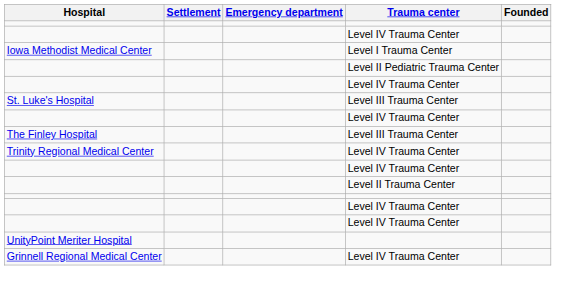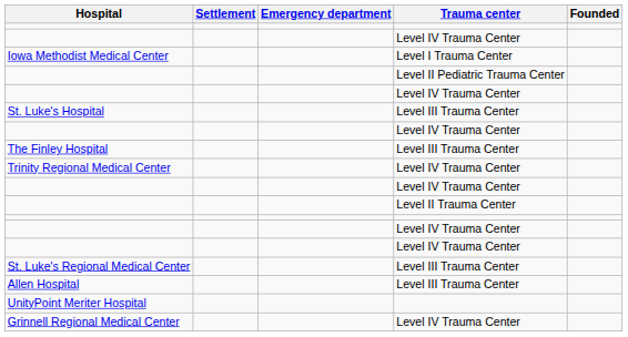 <table class="wikitable sortable">
 <tr>
 <th>Hospital</th>
 <th><a href='#'>Settlement</a></th>
 <th><a href='#'>Emergency department</a></th>
 <th><a href='#'>Trauma center</a></th>
 <th>Founded</th>
 </tr>
 <tr>
 <td></td>
 <td></td>
 <td></td>
 <td></td>
 <td></td>
 </tr>
 <tr>
 <td></td>
 <td></td>
 <td></td>
 <td>Level IV Trauma Center</td>
 <td></td>
 </tr>
 <tr>
 <td><a href='#'>Iowa Methodist Medical Center</a></td>
 <td></td>
 <td></td>
 <td>Level I Trauma Center</td>
 <td></td>
 </tr>
 <tr>
 <td></td>
 <td></td>
 <td></td>
 <td>Level II Pediatric Trauma Center</td>
 <td></td>
 </tr>
 <tr>
 <td></td>
 <td></td>
 <td></td>
 <td>Level IV Trauma Center</td>
 <td></td>
 </tr>
 <tr>
 <td><a href='#'>St. Luke's Hospital</a></td>
 <td></td>
 <td></td>
 <td>Level III Trauma Center</td>
 <td></td>
 </tr>
 <tr>
 <td></td>
 <td></td>
 <td></td>
 <td>Level IV Trauma Center</td>
 <td></td>
 </tr>
 <tr>
 <td><a href='#'>The Finley Hospital</a></td>
 <td></td>
 <td></td>
 <td>Level III Trauma Center</td>
 <td></td>
 </tr>
 <tr>
 <td><a href='#'>Trinity Regional Medical Center</a></td>
 <td></td>
 <td></td>
 <td>Level IV Trauma Center</td>
 <td></td>
 </tr>
 <tr>
 <td></td>
 <td></td>
 <td></td>
 <td>Level IV Trauma Center</td>
 <td></td>
 </tr>
 <tr>
 <td></td>
 <td></td>
 <td></td>
 <td>Level II Trauma Center</td>
 <td></td>
 </tr>
 <tr>
 <td></td>
 <td></td>
 <td></td>
 <td></td>
 <td></td>
 </tr>
 <tr>
 <td></td>
 <td></td>
 <td></td>
 <td>Level IV Trauma Center</td>
 <td></td>
 </tr>
 <tr>
 <td></td>
 <td></td>
 <td></td>
 <td>Level IV Trauma Center</td>
 <td></td>
 </tr>
 <tr>
+<td><a href='#'>St. Luke's Regional Medical Center</a></td>
+<td></td>
+<td></td>
+<td>Level III Trauma Center</td>
+<td></td>
+</tr>
+<tr>
+<td><a href='#'>Allen Hospital</a></td>
+<td></td>
+<td></td>
+<td>Level III Trauma Center</td>
+<td></td>
+</tr>
+<tr>
 <td><a href='#'>UnityPoint Meriter Hospital</a></td>
 <td></td>
 <td></td>
 <td></td>
 <td></td>
 </tr>
 <tr>
 <td><a href='#'>Grinnell Regional Medical Center</a></td>
 <td></td>
 <td></td>
 <td>Level IV Trauma Center</td>
 <td></td>
 </tr>
 </table>
